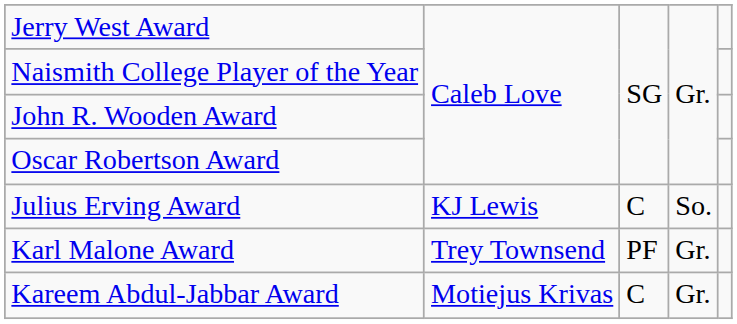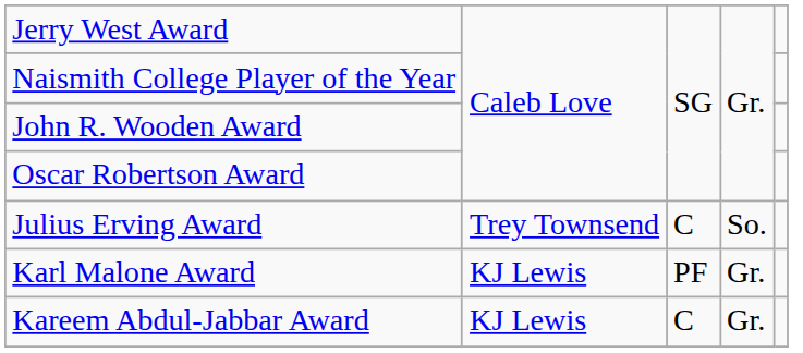 <table class="wikitable">
 <tr>
 <td><a href='#'>Jerry West Award</a></td>
 <td rowspan=4><a href='#'>Caleb Love</a></td>
 <td rowspan=4>SG</td>
 <td rowspan=4>Gr.</td>
 <td></td>
 </tr>
 <tr>
 <td><a href='#'>Naismith College Player of the Year</a></td>
 <td></td>
 </tr>
 <tr>
 <td><a href='#'>John R. Wooden Award</a></td>
 <td></td>
 </tr>
 <tr>
 <td><a href='#'>Oscar Robertson Award</a></td>
 <td></td>
 </tr>
 <tr>
 <td><a href='#'>Julius Erving Award</a></td>
-<td><a href='#'>KJ Lewis</a></td>
+<td><a href='#'>Trey Townsend</a></td>
 <td>C</td>
 <td>So.</td>
 <td></td>
 </tr>
 <tr>
 <td><a href='#'>Karl Malone Award</a></td>
-<td><a href='#'>Trey Townsend</a></td>
+<td><a href='#'>KJ Lewis</a></td>
 <td>PF</td>
 <td>Gr.</td>
 <td></td>
 </tr>
 <tr>
 <td><a href='#'>Kareem Abdul-Jabbar Award</a></td>
-<td><a href='#'>Motiejus Krivas</a></td>
+<td><a href='#'>KJ Lewis</a></td>
 <td>C</td>
 <td>Gr.</td>
 <td></td>
 </tr>
 </table>
